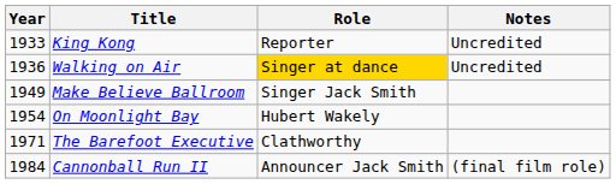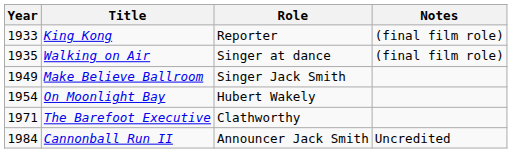 <table class="wikitable">
 <tr>
 <th>Year</th>
 <th>Title</th>
 <th>Role</th>
 <th>Notes</th>
 </tr>
 <tr>
 <td>1933</td>
 <td><em><a href='#'>King Kong</a></em></td>
 <td>Reporter</td>
-<td>Uncredited</td>
+<td>(final film role)</td>
 </tr>
 <tr>
-<td>1936</td>
+<td>1935</td>
 <td><em><a href='#'>Walking on Air</a></em></td>
-<td style="background: gold;">Singer at dance</td>
-<td>Uncredited</td>
+<td>Singer at dance</td>
+<td>(final film role)</td>
 </tr>
 <tr>
 <td>1949</td>
 <td><em><a href='#'>Make Believe Ballroom</a></em></td>
 <td>Singer Jack Smith</td>
 <td></td>
 </tr>
 <tr>
 <td>1954</td>
 <td><em><a href='#'>On Moonlight Bay</a></em></td>
 <td>Hubert Wakely</td>
 <td></td>
 </tr>
 <tr>
 <td>1971</td>
 <td><em><a href='#'>The Barefoot Executive</a></em></td>
 <td>Clathworthy</td>
 <td></td>
 </tr>
 <tr>
 <td>1984</td>
 <td><em><a href='#'>Cannonball Run II</a></em></td>
 <td>Announcer Jack Smith</td>
-<td>(final film role)</td>
+<td>Uncredited</td>
 </tr>
 </table>
